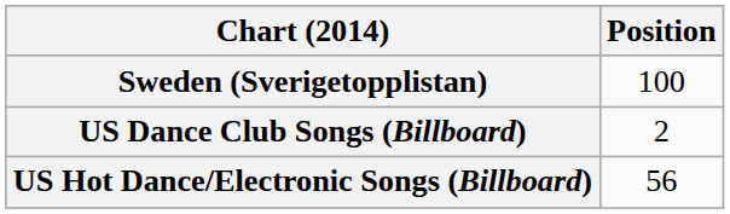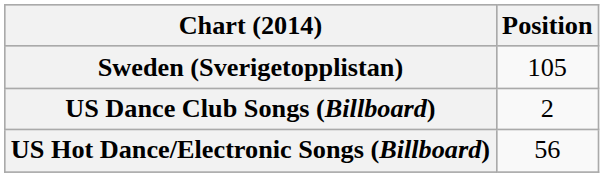 <table class="wikitable plainrowheaders" style="text-align:center">
 <tr>
 <th scope="col">Chart (2014)</th>
 <th scope="col">Position</th>
 </tr>
 <tr>
 <th scope="row">Sweden (Sverigetopplistan)</th>
-<td>100</td>
+<td>105</td>
 </tr>
 <tr>
 <th scope="row">US Dance Club Songs (<em>Billboard</em>)</th>
 <td>2</td>
 </tr>
 <tr>
 <th scope="row">US Hot Dance/Electronic Songs (<em>Billboard</em>)</th>
 <td>56</td>
 </tr>
 </table>
